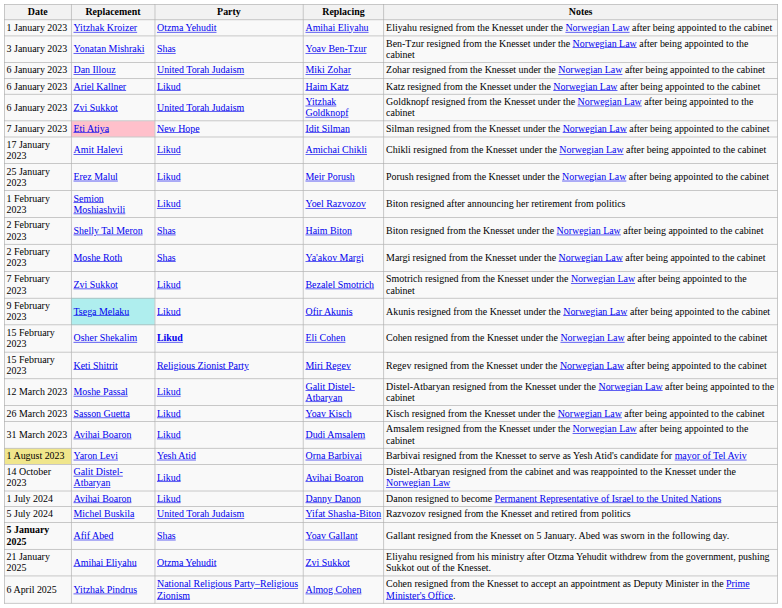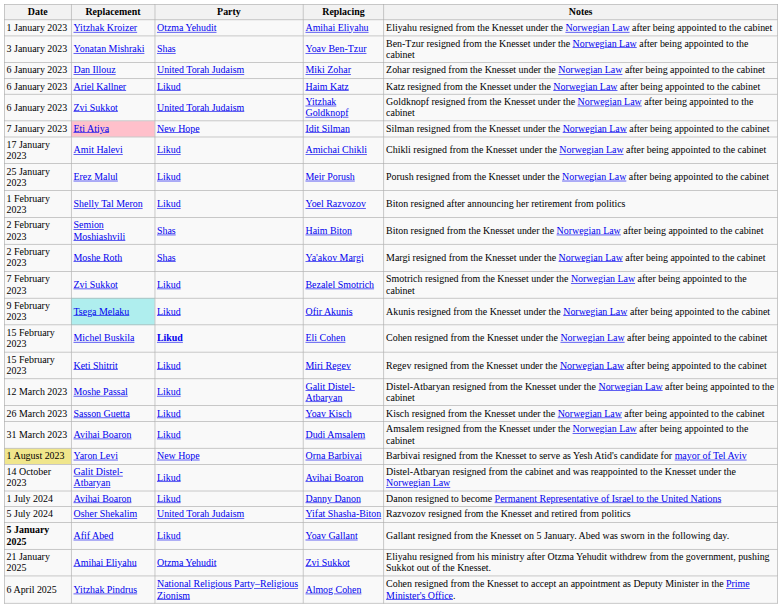 <table class=wikitable>
 <tr>
 <th>Date</th>
 <th>Replacement</th>
 <th>Party</th>
 <th>Replacing</th>
 <th>Notes</th>
 </tr>
 <tr>
 <td>1 January 2023</td>
 <td><a href='#'>Yitzhak Kroizer</a></td>
 <td><a href='#'>Otzma Yehudit</a></td>
 <td><a href='#'>Amihai Eliyahu</a></td>
 <td>Eliyahu resigned from the Knesset under the <a href='#'>Norwegian Law</a> after being appointed to the cabinet</td>
 </tr>
 <tr>
 <td>3 January 2023</td>
 <td><a href='#'>Yonatan Mishraki</a></td>
 <td><a href='#'>Shas</a></td>
 <td><a href='#'>Yoav Ben-Tzur</a></td>
 <td>Ben-Tzur resigned from the Knesset under the <a href='#'>Norwegian Law</a> after being appointed to the cabinet</td>
 </tr>
 <tr>
 <td>6 January 2023</td>
 <td><a href='#'>Dan Illouz</a></td>
 <td><a href='#'>United Torah Judaism</a></td>
 <td><a href='#'>Miki Zohar</a></td>
 <td>Zohar resigned from the Knesset under the <a href='#'>Norwegian Law</a> after being appointed to the cabinet</td>
 </tr>
 <tr>
 <td>6 January 2023</td>
 <td><a href='#'>Ariel Kallner</a></td>
 <td><a href='#'>Likud</a></td>
 <td><a href='#'>Haim Katz</a></td>
 <td>Katz resigned from the Knesset under the <a href='#'>Norwegian Law</a> after being appointed to the cabinet</td>
 </tr>
 <tr>
 <td>6 January 2023</td>
 <td><a href='#'>Zvi Sukkot</a></td>
 <td><a href='#'>United Torah Judaism</a></td>
 <td><a href='#'>Yitzhak Goldknopf</a></td>
 <td>Goldknopf resigned from the Knesset under the <a href='#'>Norwegian Law</a> after being appointed to the cabinet</td>
 </tr>
 <tr>
 <td>7 January 2023</td>
 <td style="background: pink;"><a href='#'>Eti Atiya</a></td>
 <td><a href='#'>New Hope</a></td>
 <td><a href='#'>Idit Silman</a></td>
 <td>Silman resigned from the Knesset under the <a href='#'>Norwegian Law</a> after being appointed to the cabinet</td>
 </tr>
 <tr>
 <td>17 January 2023</td>
 <td><a href='#'>Amit Halevi</a></td>
 <td><a href='#'>Likud</a></td>
 <td><a href='#'>Amichai Chikli</a></td>
 <td>Chikli resigned from the Knesset under the <a href='#'>Norwegian Law</a> after being appointed to the cabinet</td>
 </tr>
 <tr>
 <td>25 January 2023</td>
 <td><a href='#'>Erez Malul</a></td>
 <td><a href='#'>Likud</a></td>
 <td><a href='#'>Meir Porush</a></td>
 <td>Porush resigned from the Knesset under the <a href='#'>Norwegian Law</a> after being appointed to the cabinet</td>
 </tr>
 <tr>
 <td>1 February 2023</td>
-<td><a href='#'>Semion Moshiashvili</a></td>
+<td><a href='#'>Shelly Tal Meron</a></td>
 <td><a href='#'>Likud</a></td>
 <td><a href='#'>Yoel Razvozov</a></td>
 <td>Biton resigned after announcing her retirement from politics</td>
 </tr>
 <tr>
 <td>2 February 2023</td>
-<td><a href='#'>Shelly Tal Meron</a></td>
+<td><a href='#'>Semion Moshiashvili</a></td>
 <td><a href='#'>Shas</a></td>
 <td><a href='#'>Haim Biton</a></td>
 <td>Biton resigned from the Knesset under the <a href='#'>Norwegian Law</a> after being appointed to the cabinet</td>
 </tr>
 <tr>
 <td>2 February 2023</td>
 <td><a href='#'>Moshe Roth</a></td>
 <td><a href='#'>Shas</a></td>
 <td><a href='#'>Ya'akov Margi</a></td>
 <td>Margi resigned from the Knesset under the <a href='#'>Norwegian Law</a> after being appointed to the cabinet</td>
 </tr>
 <tr>
 <td>7 February 2023</td>
 <td><a href='#'>Zvi Sukkot</a></td>
 <td><a href='#'>Likud</a></td>
 <td><a href='#'>Bezalel Smotrich</a></td>
 <td>Smotrich resigned from the Knesset under the <a href='#'>Norwegian Law</a> after being appointed to the cabinet</td>
 </tr>
 <tr>
 <td>9 February 2023</td>
 <td style="background: paleturquoise;"><a href='#'>Tsega Melaku</a></td>
 <td><a href='#'>Likud</a></td>
 <td><a href='#'>Ofir Akunis</a></td>
 <td>Akunis resigned from the Knesset under the <a href='#'>Norwegian Law</a> after being appointed to the cabinet</td>
 </tr>
 <tr>
 <td>15 February 2023</td>
-<td><a href='#'>Osher Shekalim</a></td>
+<td><a href='#'>Michel Buskila</a></td>
 <td><strong><a href='#'>Likud</a></strong></td>
 <td><a href='#'>Eli Cohen</a></td>
 <td>Cohen resigned from the Knesset under the <a href='#'>Norwegian Law</a> after being appointed to the cabinet</td>
 </tr>
 <tr>
 <td>15 February 2023</td>
 <td><a href='#'>Keti Shitrit</a></td>
-<td><a href='#'>Religious Zionist Party</a></td>
+<td><a href='#'>Likud</a></td>
 <td><a href='#'>Miri Regev</a></td>
 <td>Regev resigned from the Knesset under the <a href='#'>Norwegian Law</a> after being appointed to the cabinet</td>
 </tr>
 <tr>
 <td>12 March 2023</td>
 <td><a href='#'>Moshe Passal</a></td>
 <td><a href='#'>Likud</a></td>
 <td><a href='#'>Galit Distel-Atbaryan</a></td>
 <td>Distel-Atbaryan resigned from the Knesset under the <a href='#'>Norwegian Law</a> after being appointed to the cabinet</td>
 </tr>
 <tr>
 <td>26 March 2023</td>
 <td><a href='#'>Sasson Guetta</a></td>
 <td><a href='#'>Likud</a></td>
 <td><a href='#'>Yoav Kisch</a></td>
 <td>Kisch resigned from the Knesset under the <a href='#'>Norwegian Law</a> after being appointed to the cabinet</td>
 </tr>
 <tr>
 <td>31 March 2023</td>
 <td><a href='#'>Avihai Boaron</a></td>
 <td><a href='#'>Likud</a></td>
 <td><a href='#'>Dudi Amsalem</a></td>
 <td>Amsalem resigned from the Knesset under the <a href='#'>Norwegian Law</a> after being appointed to the cabinet</td>
 </tr>
 <tr>
 <td style="background: khaki;">1 August 2023</td>
 <td><a href='#'>Yaron Levi</a></td>
-<td><a href='#'>Yesh Atid</a></td>
+<td><a href='#'>New Hope</a></td>
 <td><a href='#'>Orna Barbivai</a></td>
 <td>Barbivai resigned from the Knesset to serve as Yesh Atid's candidate for <a href='#'>mayor of Tel Aviv</a></td>
 </tr>
 <tr>
 <td>14 October 2023</td>
 <td><a href='#'>Galit Distel-Atbaryan</a></td>
 <td><a href='#'>Likud</a></td>
 <td><a href='#'>Avihai Boaron</a></td>
 <td>Distel-Atbaryan resigned from the cabinet and was reappointed to the Knesset under the <a href='#'>Norwegian Law</a></td>
 </tr>
 <tr>
 <td>1 July 2024</td>
 <td><a href='#'>Avihai Boaron</a></td>
 <td><a href='#'>Likud</a></td>
 <td><a href='#'>Danny Danon</a></td>
 <td>Danon resigned to become <a href='#'>Permanent Representative of Israel to the United Nations</a></td>
 </tr>
 <tr>
 <td>5 July 2024</td>
-<td><a href='#'>Michel Buskila</a></td>
+<td><a href='#'>Osher Shekalim</a></td>
 <td><a href='#'>United Torah Judaism</a></td>
 <td><a href='#'>Yifat Shasha-Biton</a></td>
 <td>Razvozov resigned from the Knesset and retired from politics</td>
 </tr>
 <tr>
 <td><strong>5 January 2025</strong></td>
 <td><a href='#'>Afif Abed</a></td>
-<td><a href='#'>Shas</a></td>
+<td><a href='#'>Likud</a></td>
 <td><a href='#'>Yoav Gallant</a></td>
 <td>Gallant resigned from the Knesset on 5 January. Abed was sworn in the following day.</td>
 </tr>
 <tr>
 <td>21 January 2025</td>
 <td><a href='#'>Amihai Eliyahu</a></td>
 <td><a href='#'>Otzma Yehudit</a></td>
 <td><a href='#'>Zvi Sukkot</a></td>
 <td>Eliyahu resigned from his ministry after Otzma Yehudit withdrew from the government, pushing Sukkot out of the Knesset.</td>
 </tr>
 <tr>
 <td>6 April 2025</td>
 <td><a href='#'>Yitzhak Pindrus</a></td>
 <td><a href='#'>National Religious Party–Religious Zionism</a></td>
 <td><a href='#'>Almog Cohen</a></td>
 <td>Cohen resigned from the Knesset to accept an appointment as Deputy Minister in the <a href='#'>Prime Minister's Office</a>.</td>
 </tr>
 </table>
